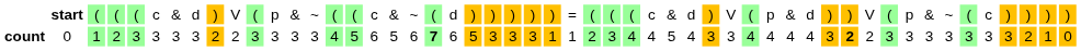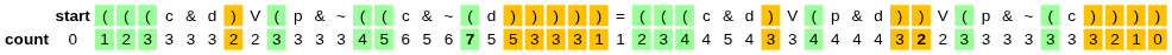 <table style="margin-left: auto; margin-right: auto; border: none;">
 <tr style="font-size:9pt" align="center" valign="bottom">
 <td width="32.25" Height="12"></td>
 <th width="27.75">start</th>
 <td style="background-color:#99FF99" width="12">(</td>
 <td style="background-color:#99FF99" width="12">(</td>
 <td style="background-color:#99FF99" width="12">(</td>
 <td width="12">c</td>
 <td width="12">&</td>
 <td width="12">d</td>
 <td style="background-color:#FFC000" width="12">)</td>
 <td width="12">V</td>
 <td style="background-color:#99FF99" width="12">(</td>
 <td width="12">p</td>
 <td width="12">&</td>
 <td width="12">~</td>
 <td style="background-color:#99FF99" width="12">(</td>
 <td style="background-color:#99FF99" width="12">(</td>
 <td width="12">c</td>
 <td width="12">&</td>
 <td width="12">~</td>
 <td style="background-color:#99FF99" width="12">(</td>
 <td width="12">d</td>
 <td style="background-color:#FFC000" width="12">)</td>
 <td style="background-color:#FFC000" width="12">)</td>
 <td style="background-color:#FFC000" width="12">)</td>
 <td style="background-color:#FFC000" width="12">)</td>
 <td style="background-color:#FFC000" width="12">)</td>
 <td width="12">=</td>
 <td style="background-color:#99FF99" width="12">(</td>
 <td style="background-color:#99FF99" width="12">(</td>
 <td style="background-color:#99FF99" width="12">(</td>
 <td width="12">c</td>
 <td width="12">&</td>
 <td width="12">d</td>
 <td style="background-color:#FFC000" width="12">)</td>
 <td width="12">V</td>
 <td style="background-color:#99FF99" width="12">(</td>
 <td width="12">p</td>
 <td width="12">&</td>
 <td width="12">d</td>
 <td style="background-color:#FFC000" width="12">)</td>
 <td style="background-color:#FFC000" width="12">)</td>
 <td width="12">V</td>
 <td style="background-color:#99FF99" width="12">(</td>
 <td width="12">p</td>
 <td width="12">&</td>
 <td width="12">~</td>
 <td style="background-color:#99FF99" width="12">(</td>
 <td width="12">c</td>
 <td style="background-color:#FFC000" width="12">)</td>
 <td style="background-color:#FFC000" width="12">)</td>
 <td style="background-color:#FFC000" width="12">)</td>
 <td style="background-color:#FFC000" width="12">)</td>
 </tr>
 <tr style="font-size:9pt">
 <th Height="13.5" align="right" valign="bottom">count</th>
 <td align="center" valign="bottom">0</td>
 <td style="background-color:#99FF99" align="center" valign="bottom">1</td>
 <td style="background-color:#99FF99" align="center" valign="bottom">2</td>
 <td style="background-color:#99FF99" align="center" valign="bottom">3</td>
 <td align="center" valign="bottom">3</td>
 <td align="center" valign="bottom">3</td>
 <td align="center" valign="bottom">3</td>
 <td style="background-color:#FFC000" align="center" valign="bottom">2</td>
 <td align="center" valign="bottom">2</td>
 <td style="background-color:#99FF99" align="center" valign="bottom">3</td>
 <td align="center" valign="bottom">3</td>
 <td align="center" valign="bottom">3</td>
 <td align="center" valign="bottom">3</td>
 <td style="background-color:#99FF99" align="center" valign="bottom">4</td>
 <td style="background-color:#99FF99" align="center" valign="bottom">5</td>
 <td align="center" valign="bottom">6</td>
 <td align="center" valign="bottom">5</td>
 <td align="center" valign="bottom">6</td>
 <td style="background-color:#99FF99;font-weight:bold" align="center" valign="bottom">7</td>
-<td align="center" valign="bottom">6</td>
+<td align="center" valign="bottom">5</td>
 <td style="background-color:#FFC000" align="center" valign="bottom">5</td>
 <td style="background-color:#FFC000" align="center" valign="bottom">3</td>
 <td style="background-color:#FFC000" align="center" valign="bottom">3</td>
 <td style="background-color:#FFC000" align="center" valign="bottom">3</td>
 <td style="background-color:#FFC000" align="center" valign="bottom">1</td>
 <td align="center" valign="bottom">1</td>
 <td style="background-color:#99FF99" align="center" valign="bottom">2</td>
 <td style="background-color:#99FF99" align="center" valign="bottom">3</td>
 <td style="background-color:#99FF99" align="center" valign="bottom">4</td>
 <td align="center" valign="bottom">4</td>
 <td align="center" valign="bottom">5</td>
 <td align="center" valign="bottom">4</td>
 <td style="background-color:#FFC000" align="center" valign="bottom">3</td>
 <td align="center" valign="bottom">3</td>
 <td style="background-color:#99FF99" align="center" valign="bottom">4</td>
 <td align="center" valign="bottom">4</td>
 <td align="center" valign="bottom">4</td>
 <td align="center" valign="bottom">4</td>
 <td style="background-color:#FFC000" align="center" valign="bottom">3</td>
 <td style="background-color:#FFC000" align="center" valign="bottom"><strong>2</strong></td>
 <td align="center" valign="bottom">2</td>
 <td style="background-color:#99FF99" align="center" valign="bottom">3</td>
 <td align="center" valign="bottom">3</td>
 <td align="center" valign="bottom">3</td>
 <td align="center" valign="bottom">3</td>
 <td style="background-color:#99FF99" align="center" valign="bottom">3</td>
 <td align="center" valign="bottom">3</td>
 <td style="background-color:#FFC000" align="center" valign="bottom">3</td>
 <td style="background-color:#FFC000" align="center" valign="bottom">2</td>
 <td style="background-color:#FFC000" align="center" valign="bottom">1</td>
 <td style="background-color:#FFC000" align="center" valign="bottom">0</td>
 </tr>
 </table>
